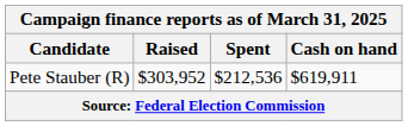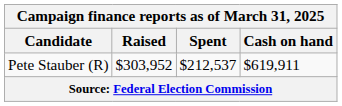 <table class="wikitable sortable">
 <tr>
 <th colspan=4>Campaign finance reports as of March 31, 2025</th>
 </tr>
 <tr style="text-align:center;">
 <th>Candidate</th>
 <th>Raised</th>
 <th>Spent</th>
 <th>Cash on hand</th>
 </tr>
 <tr>
 <td>Pete Stauber (R)</td>
 <td>$303,952</td>
-<td>$212,536</td>
+<td>$212,537</td>
 <td>$619,911</td>
 </tr>
 <tr>
 <th colspan="4"><small>Source: <a href='#'>Federal Election Commission</a></small></th>
 </tr>
 </table>
